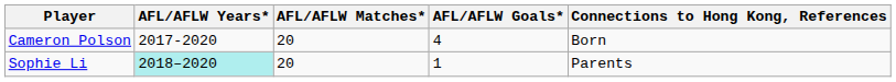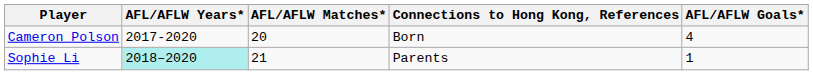 <table class="wikitable sortable">
 <tr>
 <th>Player</th>
 <th>AFL/AFLW Years*</th>
 <th>AFL/AFLW Matches*</th>
+<th>Connections to Hong Kong, References</th>
 <th>AFL/AFLW Goals*</th>
-<th>Connections to Hong Kong, References</th>
 </tr>
 <tr>
 <td><a href='#'>Cameron Polson</a></td>
 <td>2017-2020</td>
 <td>20</td>
+<td>Born</td>
 <td>4</td>
-<td>Born</td>
 </tr>
 <tr>
 <td><a href='#'>Sophie Li</a></td>
 <td style="background: paleturquoise;">2018–2020</td>
-<td>20</td>
+<td>21</td>
+<td>Parents</td>
 <td>1</td>
-<td>Parents</td>
 </tr>
 </table>
